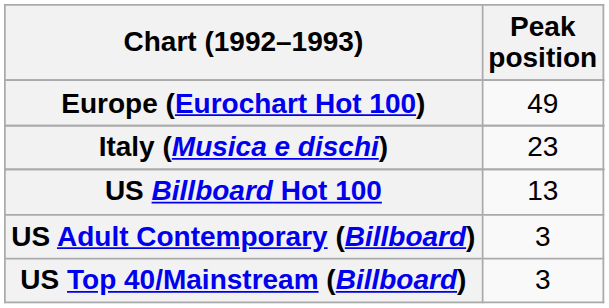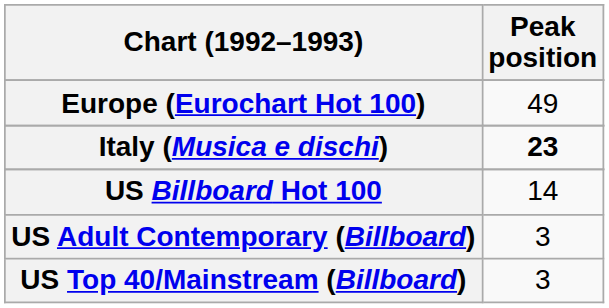 <table class="wikitable sortable plainrowheaders" style="text-align:center">
 <tr>
 <th>Chart (1992–1993)</th>
 <th>Peak<br>position</th>
 </tr>
 <tr>
 </tr>
 <tr>
 </tr>
 <tr>
 </tr>
 <tr>
 <th scope="row">Europe (<a href='#'>Eurochart Hot 100</a>)</th>
 <td>49</td>
 </tr>
 <tr>
 </tr>
 <tr>
 <th scope="row">Italy (<em><a href='#'>Musica e dischi</a></em>)</th>
-<td>23</td>
+<td><strong>23</strong></td>
 </tr>
 <tr>
 </tr>
 <tr>
 </tr>
 <tr>
 <th scope="row">US <a href='#'><em>Billboard</em> Hot 100</a></th>
-<td>13</td>
+<td>14</td>
 </tr>
 <tr>
 <th scope="row">US <a href='#'>Adult Contemporary</a> (<em><a href='#'>Billboard</a></em>)</th>
 <td>3</td>
 </tr>
 <tr>
 <th scope="row">US <a href='#'>Top 40/Mainstream</a> (<em><a href='#'>Billboard</a></em>)</th>
 <td>3</td>
 </tr>
 </table>
